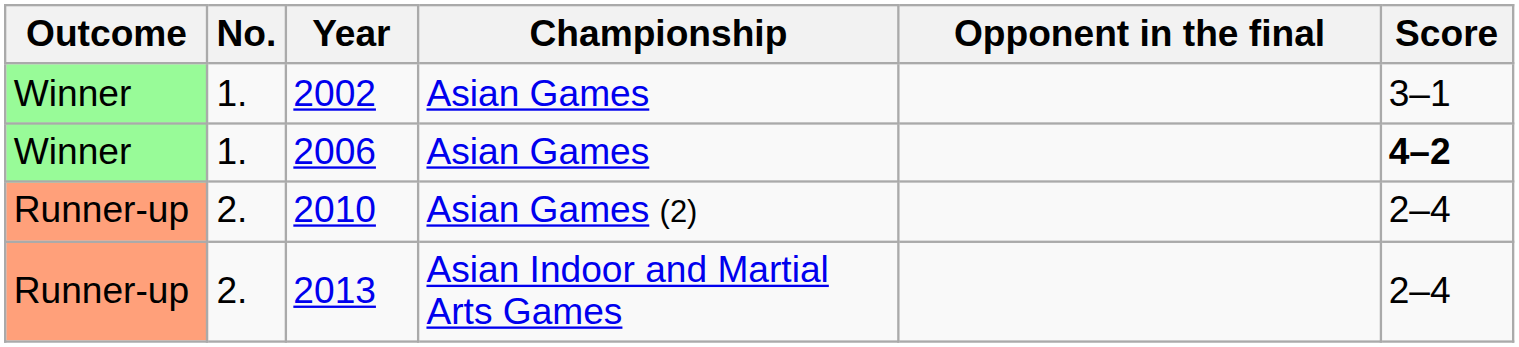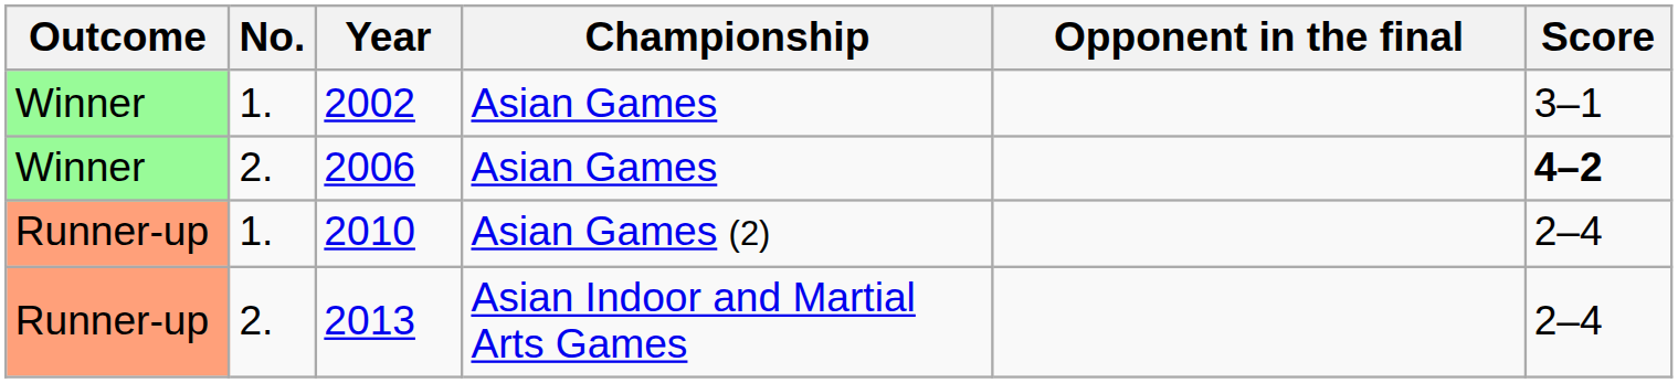 <table class="wikitable sortable">
 <tr>
 <th scope="col" style="width:80px;">Outcome</th>
 <th scope="col" style="width:20px;" class="unsortable">No.</th>
 <th scope="col" style="width:50px;">Year</th>
 <th scope="col" style="width:200px;">Championship</th>
 <th scope="col" style="width:200px;">Opponent in the final</th>
 <th scope="col" style="text-align:center; width:50px;">Score</th>
 </tr>
 <tr>
 <td style="background:#98FB98">Winner</td>
 <td>1.</td>
 <td><a href='#'>2002</a></td>
 <td><a href='#'>Asian Games</a></td>
 <td> </td>
 <td>3–1</td>
 </tr>
 <tr>
 <td style="background:#98FB98">Winner</td>
-<td>1.</td>
+<td>2.</td>
 <td><a href='#'>2006</a></td>
 <td><a href='#'>Asian Games</a></td>
 <td> </td>
 <td><strong>4–2</strong></td>
 </tr>
 <tr>
 <td style="background:#ffa07a;">Runner-up</td>
-<td>2.</td>
+<td>1.</td>
 <td><a href='#'>2010</a></td>
 <td><a href='#'>Asian Games</a> <small>(2)</small></td>
 <td> </td>
 <td>2–4</td>
 </tr>
 <tr>
 <td style="background:#ffa07a;">Runner-up</td>
 <td>2.</td>
 <td><a href='#'>2013</a></td>
 <td><a href='#'>Asian Indoor and Martial Arts Games</a></td>
 <td> </td>
 <td>2–4</td>
 </tr>
 </table>
